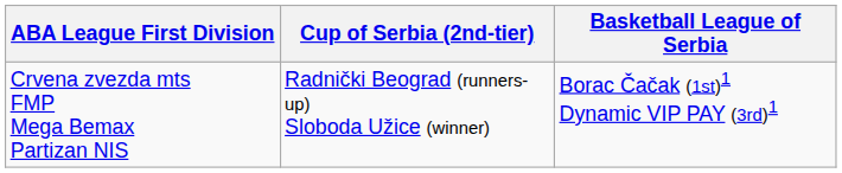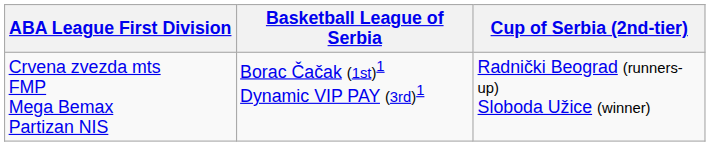 <table class=wikitable width=50%>
 <tr>
 <th width=13%><a href='#'>ABA League First Division</a></th>
+<th width=13%><a href='#'>Basketball League of Serbia</a></th>
 <th width=13%><a href='#'>Cup of Serbia (2nd-tier)</a></th>
-<th width=13%><a href='#'>Basketball League of Serbia</a></th>
 </tr>
 <tr valign=top>
 <td><a href='#'>Crvena zvezda mts</a><br><a href='#'>FMP</a><br><a href='#'>Mega Bemax</a><br><a href='#'>Partizan NIS</a></td>
+<td><a href='#'>Borac Čačak</a> <small>(<a href='#'>1st</a>)</small><sup><a href='#'>1</a></sup><br><a href='#'>Dynamic VIP PAY</a> <small>(<a href='#'>3rd</a>)</small><sup><a href='#'>1</a></sup></td>
 <td><a href='#'>Radnički Beograd</a> <small>(runners-up)</small><br><a href='#'>Sloboda Užice</a> <small>(winner)</small></td>
-<td><a href='#'>Borac Čačak</a> <small>(<a href='#'>1st</a>)</small><sup><a href='#'>1</a></sup><br><a href='#'>Dynamic VIP PAY</a> <small>(<a href='#'>3rd</a>)</small><sup><a href='#'>1</a></sup></td>
 </tr>
 </table>
